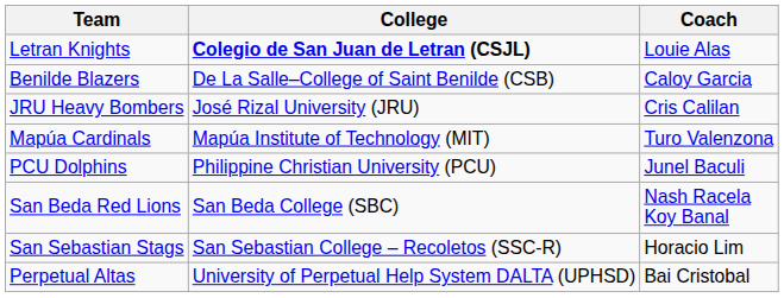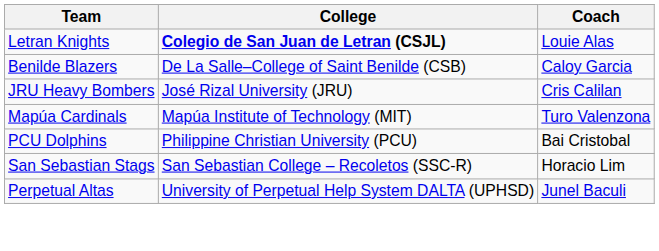 <table class="wikitable">
 <tr>
 <th>Team</th>
 <th>College</th>
 <th>Coach</th>
 </tr>
 <tr>
 <td><a href='#'>Letran Knights</a></td>
 <td><strong><a href='#'>Colegio de San Juan de Letran</a> (CSJL)</strong></td>
 <td><a href='#'>Louie Alas</a></td>
 </tr>
 <tr>
 <td><a href='#'>Benilde Blazers</a></td>
 <td><a href='#'>De La Salle–College of Saint Benilde</a> (CSB)</td>
 <td><a href='#'>Caloy Garcia</a></td>
 </tr>
 <tr>
 <td><a href='#'>JRU Heavy Bombers</a></td>
 <td><a href='#'>José Rizal University</a> (JRU)</td>
 <td><a href='#'>Cris Calilan</a></td>
 </tr>
 <tr>
 <td><a href='#'>Mapúa Cardinals</a></td>
 <td><a href='#'>Mapúa Institute of Technology</a> (MIT)</td>
 <td><a href='#'>Turo Valenzona</a></td>
 </tr>
 <tr>
 <td><a href='#'>PCU Dolphins</a></td>
 <td><a href='#'>Philippine Christian University</a> (PCU)</td>
-<td><a href='#'>Junel Baculi</a></td>
-</tr>
-<tr>
-<td><a href='#'>San Beda Red Lions</a></td>
-<td><a href='#'>San Beda College</a> (SBC)</td>
-<td><a href='#'>Nash Racela</a><br><a href='#'>Koy Banal</a></td>
+<td>Bai Cristobal</td>
 </tr>
 <tr>
 <td><a href='#'>San Sebastian Stags</a></td>
 <td><a href='#'>San Sebastian College – Recoletos</a> (SSC-R)</td>
 <td>Horacio Lim</td>
 </tr>
 <tr>
 <td><a href='#'>Perpetual Altas</a></td>
 <td><a href='#'>University of Perpetual Help System DALTA</a> (UPHSD)</td>
-<td>Bai Cristobal</td>
+<td><a href='#'>Junel Baculi</a></td>
 </tr>
 </table>
